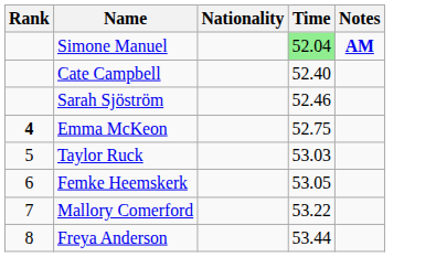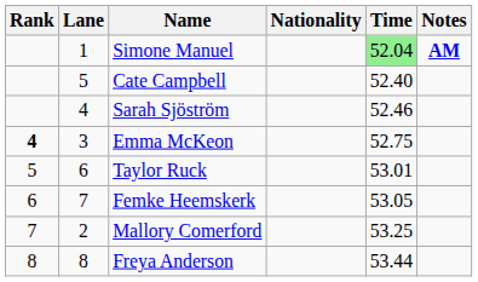 <table class="wikitable sortable" style="text-align:center">
 <tr>
 <th>Rank</th>
+<th>Lane</th>
 <th>Name</th>
 <th>Nationality</th>
 <th>Time</th>
 <th>Notes</th>
 </tr>
 <tr>
 <td></td>
+<td>1</td>
 <td align=left><a href='#'>Simone Manuel</a></td>
 <td align=left></td>
 <td style="background: lightgreen;">52.04</td>
 <td><strong><a href='#'>AM</a></strong></td>
 </tr>
 <tr>
 <td></td>
+<td>5</td>
 <td align=left><a href='#'>Cate Campbell</a></td>
 <td align=left></td>
 <td>52.40</td>
 <td></td>
 </tr>
 <tr>
 <td></td>
+<td>4</td>
 <td align=left><a href='#'>Sarah Sjöström</a></td>
 <td align=left></td>
 <td>52.46</td>
 <td></td>
 </tr>
 <tr>
 <td><strong>4</strong></td>
+<td>3</td>
 <td align=left><a href='#'>Emma McKeon</a></td>
 <td align=left></td>
 <td>52.75</td>
 <td></td>
 </tr>
 <tr>
 <td>5</td>
+<td>6</td>
 <td align=left><a href='#'>Taylor Ruck</a></td>
 <td align=left></td>
-<td>53.03</td>
+<td>53.01</td>
 <td></td>
 </tr>
 <tr>
 <td>6</td>
+<td>7</td>
 <td align=left><a href='#'>Femke Heemskerk</a></td>
 <td align=left></td>
 <td>53.05</td>
 <td></td>
 </tr>
 <tr>
 <td>7</td>
+<td>2</td>
 <td align=left><a href='#'>Mallory Comerford</a></td>
 <td align=left></td>
-<td>53.22</td>
+<td>53.25</td>
 <td></td>
 </tr>
 <tr>
+<td>8</td>
 <td>8</td>
 <td align=left><a href='#'>Freya Anderson</a></td>
 <td align=left></td>
 <td>53.44</td>
 <td></td>
 </tr>
 </table>
